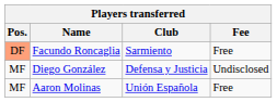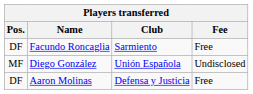 <table class="wikitable" style="font-size:95%;">
 <tr>
 <th colspan="5">Players transferred</th>
 </tr>
 <tr>
 <th>Pos.</th>
 <th>Name</th>
 <th>Club</th>
 <th>Fee</th>
 </tr>
 <tr>
-<td align="center" style="background: lightsalmon;">DF</td>
+<td align="center">DF</td>
 <td> <a href='#'>Facundo Roncaglia</a></td>
 <td> <a href='#'>Sarmiento</a></td>
 <td>Free</td>
 </tr>
 <tr>
 <td align="center">MF</td>
 <td> <a href='#'>Diego González</a></td>
-<td> <a href='#'>Defensa y Justicia</a></td>
+<td> <a href='#'>Unión Española</a></td>
 <td>Undisclosed</td>
 </tr>
 <tr>
-<td align="center">MF</td>
+<td align="center">DF</td>
 <td> <a href='#'>Aaron Molinas</a></td>
-<td> <a href='#'>Unión Española</a></td>
+<td> <a href='#'>Defensa y Justicia</a></td>
 <td>Free</td>
 </tr>
 </table>
